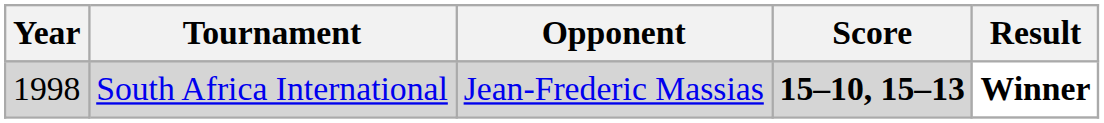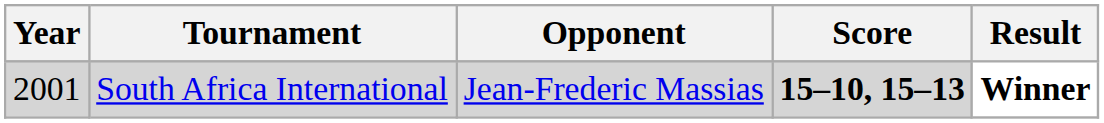 <table class="sortable wikitable" style="font-size: 90%;">
 <tr>
 <th>Year</th>
 <th>Tournament</th>
 <th>Opponent</th>
 <th>Score</th>
 <th>Result</th>
 </tr>
 <tr style="background:#D5D5D5">
-<td align="center">1998</td>
+<td align="center">2001</td>
 <td align="left"><a href='#'>South Africa International</a></td>
 <td align="left"> <a href='#'>Jean-Frederic Massias</a></td>
 <td align="left"><strong>15–10, 15–13</strong></td>
 <td style="text-align:left; background:white"> <strong>Winner</strong></td>
 </tr>
 </table>
